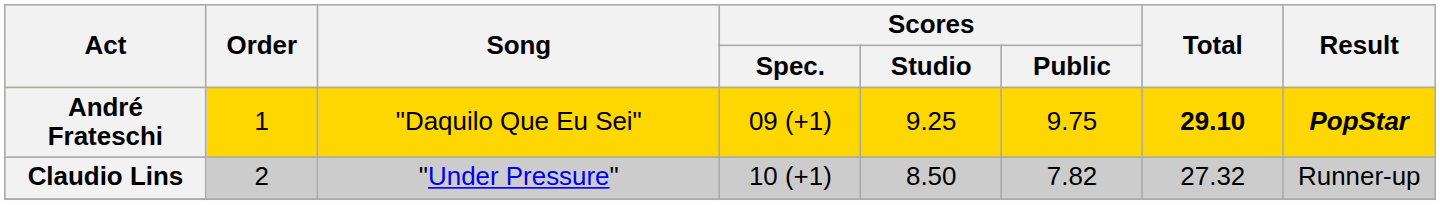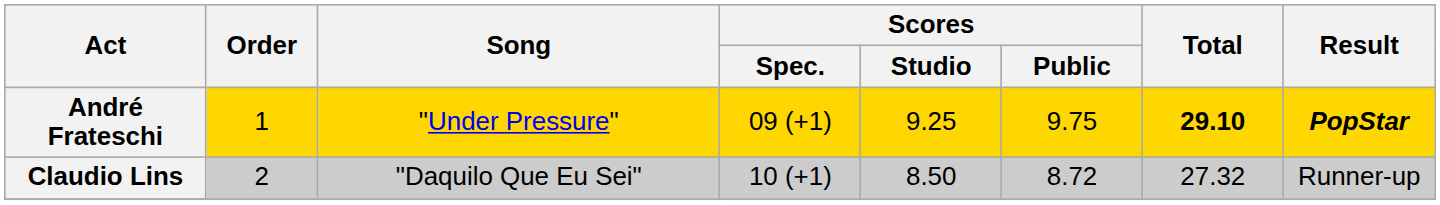 <table class="wikitable plainrowheaders" style="text-align:center; width:100%;">
 <tr>
 <th scope="col" rowspan=2 width="10.0%">Act</th>
 <th scope="col" rowspan=2 width="05.0%">Order</th>
 <th scope="col" rowspan=2 width="20.0%">Song</th>
 <th scope="col" colspan=3 width="20.0%">Scores</th>
 <th scope="col" rowspan=2 width="07.0%">Total</th>
 <th scope="col" rowspan=2 width="07.0%">Result</th>
 </tr>
 <tr>
 <th scope="col" width="07.0%">Spec.</th>
 <th scope="col" width="07.0%">Studio</th>
 <th scope="col" width="07.0%">Public</th>
 </tr>
 <tr bgcolor="FFD700">
 <th scope="row">André Frateschi</th>
 <td>1</td>
-<td>"Daquilo Que Eu Sei"</td>
+<td>"<a href='#'>Under Pressure</a>"</td>
 <td>09 (+1)</td>
 <td>9.25</td>
 <td>9.75</td>
 <td><strong>29.10</strong></td>
 <td><strong><em>PopStar</em></strong></td>
 </tr>
 <tr bgcolor="CCCCCC">
 <th scope="row">Claudio Lins</th>
 <td>2</td>
-<td>"<a href='#'>Under Pressure</a>"</td>
+<td>"Daquilo Que Eu Sei"</td>
 <td>10 (+1)</td>
 <td>8.50</td>
-<td>7.82</td>
+<td>8.72</td>
 <td>27.32</td>
 <td>Runner-up</td>
 </tr>
 <tr>
 </tr>
 </table>
